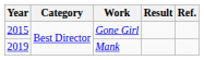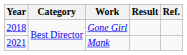 <table class="wikitable plainrowheaders">
 <tr>
 <th scope="col">Year</th>
 <th scope="col">Category</th>
 <th scope="col">Work</th>
 <th scope="col">Result</th>
 <th scope="col">Ref.</th>
 </tr>
 <tr>
-<td style="text-align:center"><a href='#'>2015</a></td>
+<td style="text-align:center"><a href='#'>2018</a></td>
 <td rowspan=2><a href='#'>Best Director</a></td>
 <td><em><a href='#'>Gone Girl</a></em></td>
 <td></td>
 <td style="text-align:center"></td>
 </tr>
 <tr>
-<td style="text-align:center"><a href='#'>2019</a></td>
+<td style="text-align:center"><a href='#'>2021</a></td>
 <td><em><a href='#'>Mank</a></em></td>
 <td></td>
 <td></td>
 </tr>
 </table>
